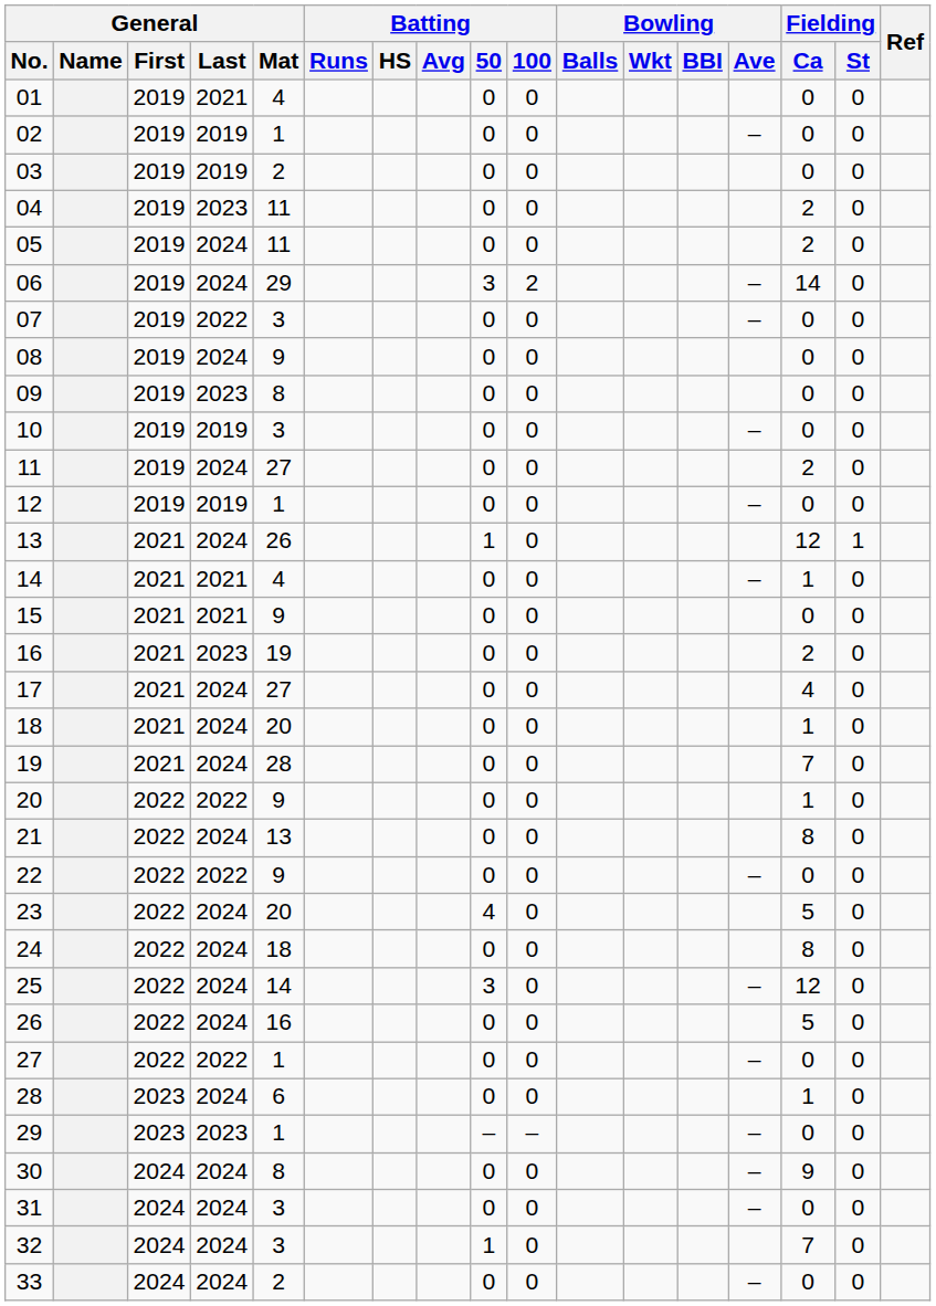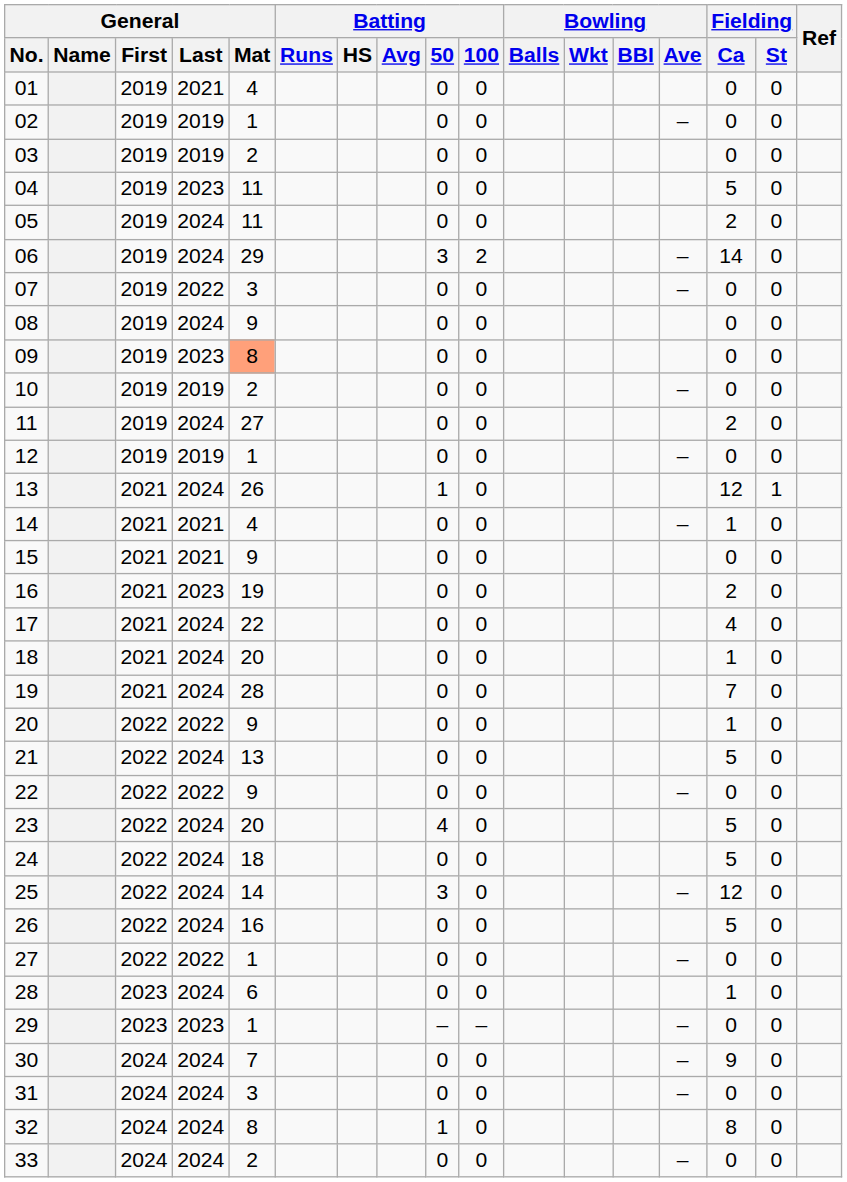 <table class="wikitable plainrowheaders sortable">
 <tr align="center">
 <th scope="col" colspan=5 class="unsortable">General</th>
 <th scope="col" colspan=5 class="unsortable"><a href='#'>Batting</a></th>
 <th scope="col" colspan=4 class="unsortable"><a href='#'>Bowling</a></th>
 <th scope="col" colspan=2 class="unsortable"><a href='#'>Fielding</a></th>
 <th scope="col" rowspan=2 class="unsortable">Ref</th>
 </tr>
 <tr align="center">
 <th scope="col">No.</th>
 <th scope="col">Name</th>
 <th scope="col">First</th>
 <th scope="col">Last</th>
 <th scope="col">Mat</th>
 <th scope="col"><a href='#'>Runs</a></th>
 <th scope="col">HS</th>
 <th scope="col"><a href='#'>Avg</a></th>
 <th scope="col"><a href='#'>50</a></th>
 <th scope="col"><a href='#'>100</a></th>
 <th scope="col"><a href='#'>Balls</a></th>
 <th scope="col"><a href='#'>Wkt</a></th>
 <th scope="col"><a href='#'>BBI</a></th>
 <th scope="col"><a href='#'>Ave</a></th>
 <th scope="col"><a href='#'>Ca</a></th>
 <th scope="col"><a href='#'>St</a></th>
 </tr>
 <tr align="center">
 <td><span>0</span>1</td>
 <th scope="row" align="left"></th>
 <td>2019</td>
 <td>2021</td>
 <td>4</td>
 <td></td>
 <td></td>
 <td></td>
 <td>0</td>
 <td>0</td>
 <td></td>
 <td></td>
 <td></td>
 <td></td>
 <td>0</td>
 <td>0</td>
 <td></td>
 </tr>
 <tr align="center">
 <td><span>0</span>2</td>
 <th scope="row" align="left"></th>
 <td>2019</td>
 <td>2019</td>
 <td>1</td>
 <td></td>
 <td></td>
 <td></td>
 <td>0</td>
 <td>0</td>
 <td></td>
 <td></td>
 <td></td>
 <td>–</td>
 <td>0</td>
 <td>0</td>
 <td></td>
 </tr>
 <tr align="center">
 <td><span>0</span>3</td>
 <th scope="row" align="left"></th>
 <td>2019</td>
 <td>2019</td>
 <td>2</td>
 <td></td>
 <td></td>
 <td></td>
 <td>0</td>
 <td>0</td>
 <td></td>
 <td></td>
 <td></td>
 <td></td>
 <td>0</td>
 <td>0</td>
 <td></td>
 </tr>
 <tr align="center">
 <td><span>0</span>4</td>
 <th scope="row" align="left"></th>
 <td>2019</td>
 <td>2023</td>
 <td>11</td>
 <td></td>
 <td></td>
 <td></td>
 <td>0</td>
 <td>0</td>
 <td></td>
 <td></td>
 <td></td>
 <td></td>
-<td>2</td>
+<td>5</td>
 <td>0</td>
 <td></td>
 </tr>
 <tr align="center">
 <td><span>0</span>5</td>
 <th scope="row" align="left"></th>
 <td>2019</td>
 <td>2024</td>
 <td>11</td>
 <td></td>
 <td></td>
 <td></td>
 <td>0</td>
 <td>0</td>
 <td></td>
 <td></td>
 <td></td>
 <td></td>
 <td>2</td>
 <td>0</td>
 <td></td>
 </tr>
 <tr align="center">
 <td><span>0</span>6</td>
 <th scope="row" align="left"></th>
 <td>2019</td>
 <td>2024</td>
 <td>29</td>
 <td></td>
 <td></td>
 <td></td>
 <td>3</td>
 <td>2</td>
 <td></td>
 <td></td>
 <td></td>
 <td>–</td>
 <td>14</td>
 <td>0</td>
 <td></td>
 </tr>
 <tr align="center">
 <td><span>0</span>7</td>
 <th scope="row" align="left"></th>
 <td>2019</td>
 <td>2022</td>
 <td>3</td>
 <td></td>
 <td></td>
 <td></td>
 <td>0</td>
 <td>0</td>
 <td></td>
 <td></td>
 <td></td>
 <td>–</td>
 <td>0</td>
 <td>0</td>
 <td></td>
 </tr>
 <tr align="center">
 <td><span>0</span>8</td>
 <th scope="row" align="left"></th>
 <td>2019</td>
 <td>2024</td>
 <td>9</td>
 <td></td>
 <td></td>
 <td></td>
 <td>0</td>
 <td>0</td>
 <td></td>
 <td></td>
 <td></td>
 <td></td>
 <td>0</td>
 <td>0</td>
 <td></td>
 </tr>
 <tr align="center">
 <td><span>0</span>9</td>
 <th scope="row" align="left"></th>
 <td>2019</td>
 <td>2023</td>
-<td>8</td>
+<td style="background: lightsalmon;">8</td>
 <td></td>
 <td></td>
 <td></td>
 <td>0</td>
 <td>0</td>
 <td></td>
 <td></td>
 <td></td>
 <td></td>
 <td>0</td>
 <td>0</td>
 <td></td>
 </tr>
 <tr align="center">
 <td>10</td>
 <th scope="row" align="left"></th>
 <td>2019</td>
 <td>2019</td>
-<td>3</td>
+<td>2</td>
 <td></td>
 <td></td>
 <td></td>
 <td>0</td>
 <td>0</td>
 <td></td>
 <td></td>
 <td></td>
 <td>–</td>
 <td>0</td>
 <td>0</td>
 <td></td>
 </tr>
 <tr align="center">
 <td>11</td>
 <th scope="row" align="left"></th>
 <td>2019</td>
 <td>2024</td>
 <td>27</td>
 <td></td>
 <td></td>
 <td></td>
 <td>0</td>
 <td>0</td>
 <td></td>
 <td></td>
 <td></td>
 <td></td>
 <td>2</td>
 <td>0</td>
 <td></td>
 </tr>
 <tr align="center">
 <td>12</td>
 <th scope="row" align="left"></th>
 <td>2019</td>
 <td>2019</td>
 <td>1</td>
 <td></td>
 <td></td>
 <td></td>
 <td>0</td>
 <td>0</td>
 <td></td>
 <td></td>
 <td></td>
 <td>–</td>
 <td>0</td>
 <td>0</td>
 <td></td>
 </tr>
 <tr align="center">
 <td>13</td>
 <th scope="row" align="left"></th>
 <td>2021</td>
 <td>2024</td>
 <td>26</td>
 <td></td>
 <td></td>
 <td></td>
 <td>1</td>
 <td>0</td>
 <td></td>
 <td></td>
 <td></td>
 <td></td>
 <td>12</td>
 <td>1</td>
 <td></td>
 </tr>
 <tr align="center">
 <td>14</td>
 <th scope="row" align="left"></th>
 <td>2021</td>
 <td>2021</td>
 <td>4</td>
 <td></td>
 <td></td>
 <td></td>
 <td>0</td>
 <td>0</td>
 <td></td>
 <td></td>
 <td></td>
 <td>–</td>
 <td>1</td>
 <td>0</td>
 <td></td>
 </tr>
 <tr align="center">
 <td>15</td>
 <th scope="row" align="left"></th>
 <td>2021</td>
 <td>2021</td>
 <td>9</td>
 <td></td>
 <td></td>
 <td></td>
 <td>0</td>
 <td>0</td>
 <td></td>
 <td></td>
 <td></td>
 <td></td>
 <td>0</td>
 <td>0</td>
 <td></td>
 </tr>
 <tr align="center">
 <td>16</td>
 <th scope="row" align="left"></th>
 <td>2021</td>
 <td>2023</td>
 <td>19</td>
 <td></td>
 <td></td>
 <td></td>
 <td>0</td>
 <td>0</td>
 <td></td>
 <td></td>
 <td></td>
 <td></td>
 <td>2</td>
 <td>0</td>
 <td></td>
 </tr>
 <tr align="center">
 <td>17</td>
 <th scope="row" align="left"></th>
 <td>2021</td>
 <td>2024</td>
-<td>27</td>
+<td>22</td>
 <td></td>
 <td></td>
 <td></td>
 <td>0</td>
 <td>0</td>
 <td></td>
 <td></td>
 <td></td>
 <td></td>
 <td>4</td>
 <td>0</td>
 <td></td>
 </tr>
 <tr align="center">
 <td>18</td>
 <th scope="row" align="left"></th>
 <td>2021</td>
 <td>2024</td>
 <td>20</td>
 <td></td>
 <td></td>
 <td></td>
 <td>0</td>
 <td>0</td>
 <td></td>
 <td></td>
 <td></td>
 <td></td>
 <td>1</td>
 <td>0</td>
 <td></td>
 </tr>
 <tr align="center">
 <td>19</td>
 <th scope="row" align="left"></th>
 <td>2021</td>
 <td>2024</td>
 <td>28</td>
 <td></td>
 <td></td>
 <td></td>
 <td>0</td>
 <td>0</td>
 <td></td>
 <td></td>
 <td></td>
 <td></td>
 <td>7</td>
 <td>0</td>
 <td></td>
 </tr>
 <tr align="center">
 <td>20</td>
 <th scope="row" align="left"></th>
 <td>2022</td>
 <td>2022</td>
 <td>9</td>
 <td></td>
 <td></td>
 <td></td>
 <td>0</td>
 <td>0</td>
 <td></td>
 <td></td>
 <td></td>
 <td></td>
 <td>1</td>
 <td>0</td>
 <td></td>
 </tr>
 <tr align="center">
 <td>21</td>
 <th scope="row" align="left"></th>
 <td>2022</td>
 <td>2024</td>
 <td>13</td>
 <td></td>
 <td></td>
 <td></td>
 <td>0</td>
 <td>0</td>
 <td></td>
 <td></td>
 <td></td>
 <td></td>
-<td>8</td>
+<td>5</td>
 <td>0</td>
 <td></td>
 </tr>
 <tr align="center">
 <td>22</td>
 <th scope="row" align="left"></th>
 <td>2022</td>
 <td>2022</td>
 <td>9</td>
 <td></td>
 <td></td>
 <td></td>
 <td>0</td>
 <td>0</td>
 <td></td>
 <td></td>
 <td></td>
 <td>–</td>
 <td>0</td>
 <td>0</td>
 <td></td>
 </tr>
 <tr align="center">
 <td>23</td>
 <th scope="row" align="left"></th>
 <td>2022</td>
 <td>2024</td>
 <td>20</td>
 <td></td>
 <td></td>
 <td></td>
 <td>4</td>
 <td>0</td>
 <td></td>
 <td></td>
 <td></td>
 <td></td>
 <td>5</td>
 <td>0</td>
 <td></td>
 </tr>
 <tr align="center">
 <td>24</td>
 <th scope="row" align="left"></th>
 <td>2022</td>
 <td>2024</td>
 <td>18</td>
 <td></td>
 <td></td>
 <td></td>
 <td>0</td>
 <td>0</td>
 <td></td>
 <td></td>
 <td></td>
 <td></td>
-<td>8</td>
+<td>5</td>
 <td>0</td>
 <td></td>
 </tr>
 <tr align="center">
 <td>25</td>
 <th scope="row" align="left"></th>
 <td>2022</td>
 <td>2024</td>
 <td>14</td>
 <td></td>
 <td></td>
 <td></td>
 <td>3</td>
 <td>0</td>
 <td></td>
 <td></td>
 <td></td>
 <td>–</td>
 <td>12</td>
 <td>0</td>
 <td></td>
 </tr>
 <tr align="center">
 <td>26</td>
 <th scope="row" align="left"></th>
 <td>2022</td>
 <td>2024</td>
 <td>16</td>
 <td></td>
 <td></td>
 <td></td>
 <td>0</td>
 <td>0</td>
 <td></td>
 <td></td>
 <td></td>
 <td></td>
 <td>5</td>
 <td>0</td>
 <td></td>
 </tr>
 <tr align="center">
 <td>27</td>
 <th scope="row" align="left"></th>
 <td>2022</td>
 <td>2022</td>
 <td>1</td>
 <td></td>
 <td></td>
 <td></td>
 <td>0</td>
 <td>0</td>
 <td></td>
 <td></td>
 <td></td>
 <td>–</td>
 <td>0</td>
 <td>0</td>
 <td></td>
 </tr>
 <tr align="center">
 <td>28</td>
 <th scope="row" align="left"></th>
 <td>2023</td>
 <td>2024</td>
 <td>6</td>
 <td></td>
 <td></td>
 <td></td>
 <td>0</td>
 <td>0</td>
 <td></td>
 <td></td>
 <td></td>
 <td></td>
 <td>1</td>
 <td>0</td>
 <td></td>
 </tr>
 <tr align="center">
 <td>29</td>
 <th scope="row" align="left"></th>
 <td>2023</td>
 <td>2023</td>
 <td>1</td>
 <td></td>
 <td></td>
 <td></td>
 <td>–</td>
 <td>–</td>
 <td></td>
 <td></td>
 <td></td>
 <td>–</td>
 <td>0</td>
 <td>0</td>
 <td></td>
 </tr>
 <tr align="center">
 <td>30</td>
 <th align="left" scope="row"></th>
 <td>2024</td>
 <td>2024</td>
-<td>8</td>
+<td>7</td>
 <td></td>
 <td></td>
 <td></td>
 <td>0</td>
 <td>0</td>
 <td></td>
 <td></td>
 <td></td>
 <td>–</td>
 <td>9</td>
 <td>0</td>
 <td></td>
 </tr>
 <tr align="center">
 <td>31</td>
 <th align="left" scope="row"></th>
 <td>2024</td>
 <td>2024</td>
 <td>3</td>
 <td></td>
 <td></td>
 <td></td>
 <td>0</td>
 <td>0</td>
 <td></td>
 <td></td>
 <td></td>
 <td>–</td>
 <td>0</td>
 <td>0</td>
 <td></td>
 </tr>
 <tr align="center">
 <td>32</td>
 <th align="left" scope="row"></th>
 <td>2024</td>
 <td>2024</td>
-<td>3</td>
+<td>8</td>
 <td></td>
 <td></td>
 <td></td>
 <td>1</td>
 <td>0</td>
 <td></td>
 <td></td>
 <td></td>
 <td></td>
-<td>7</td>
+<td>8</td>
 <td>0</td>
 <td></td>
 </tr>
 <tr align="center">
 <td>33</td>
 <th scope="row" align="left"></th>
 <td>2024</td>
 <td>2024</td>
 <td>2</td>
 <td></td>
 <td></td>
 <td></td>
 <td>0</td>
 <td>0</td>
 <td></td>
 <td></td>
 <td></td>
 <td>–</td>
 <td>0</td>
 <td>0</td>
 <td></td>
 </tr>
 </table>
